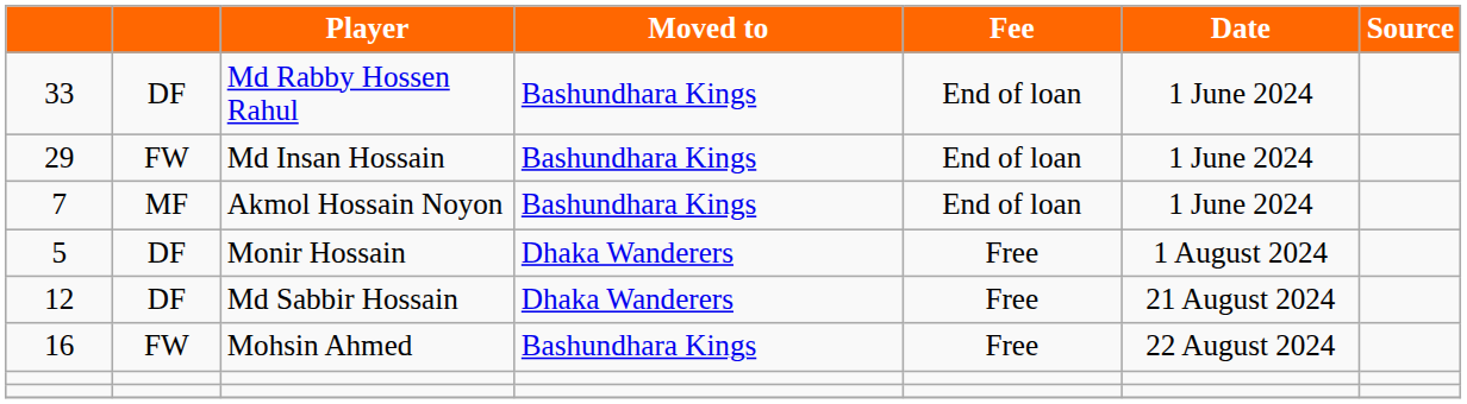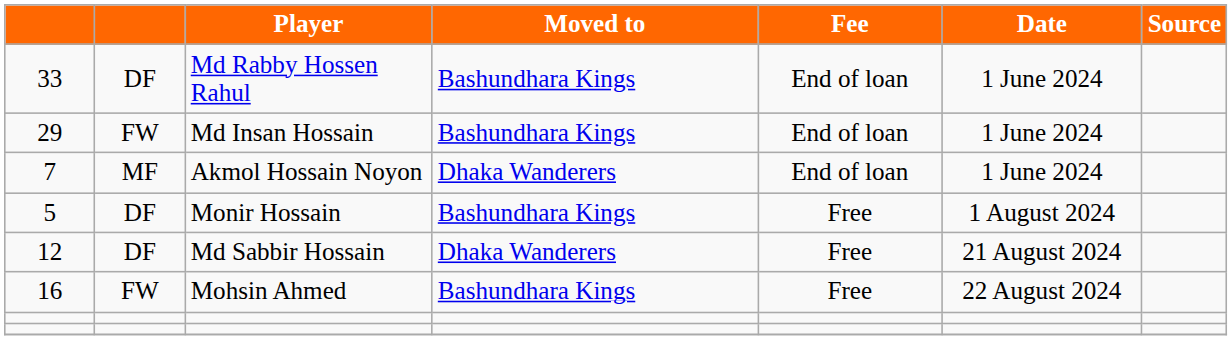 <table class="wikitable plainrowheaders sortable" style="text-align:center">
 <tr>
 <th style="background:#FF6701; color:white; width:50px;"></th>
 <th style="background:#FF6701; color:white; width:50px;"></th>
 <th style="background:#FF6701; color:white; width:150px;">Player</th>
 <th style="background:#FF6701; color:white; width:200px;">Moved to</th>
 <th style="background:#FF6701; color:white; width:110px;">Fee</th>
 <th style="background:#FF6701; color:white; width:120px;">Date</th>
 <th style="background:#FF6701; color:white; width:25px;">Source</th>
 </tr>
 <tr>
 <td align="center">33</td>
 <td align="center">DF</td>
 <td align="left"><a href='#'>Md Rabby Hossen Rahul</a></td>
 <td align="left"><a href='#'>Bashundhara Kings</a></td>
 <td align="center">End of loan</td>
 <td align="center">1 June 2024</td>
 <td></td>
 </tr>
 <tr>
 <td align="center">29</td>
 <td align="center">FW</td>
 <td align="left">Md Insan Hossain</td>
 <td align="left"><a href='#'>Bashundhara Kings</a></td>
 <td align="center">End of loan</td>
 <td align="center">1 June 2024</td>
 <td></td>
 </tr>
 <tr>
 <td align="center">7</td>
 <td align="center">MF</td>
 <td align="left">Akmol Hossain Noyon</td>
-<td align="left"><a href='#'>Bashundhara Kings</a></td>
+<td align="left"><a href='#'>Dhaka Wanderers</a></td>
 <td align="center">End of loan</td>
 <td align="center">1 June 2024</td>
 <td></td>
 </tr>
 <tr>
 <td align="center">5</td>
 <td align="center">DF</td>
 <td align="left">Monir Hossain</td>
-<td align="left"><a href='#'>Dhaka Wanderers</a></td>
+<td align="left"><a href='#'>Bashundhara Kings</a></td>
 <td align="center">Free</td>
 <td align="center">1 August 2024</td>
 <td></td>
 </tr>
 <tr>
 <td align="center">12</td>
 <td align="center">DF</td>
 <td align="left">Md Sabbir Hossain</td>
 <td align="left"><a href='#'>Dhaka Wanderers</a></td>
 <td align="center">Free</td>
 <td align="center">21 August 2024</td>
 <td></td>
 </tr>
 <tr>
 <td align="center">16</td>
 <td align="center">FW</td>
 <td align="left">Mohsin Ahmed</td>
 <td align="left"><a href='#'>Bashundhara Kings</a></td>
 <td align="center">Free</td>
 <td align="center">22 August 2024</td>
 <td></td>
 </tr>
 <tr>
 <td></td>
 <td></td>
 <td align="left"></td>
 <td align="left"></td>
 <td></td>
 <td></td>
 <td></td>
 </tr>
 <tr>
 <td></td>
 <td></td>
 <td align="left"></td>
 <td align="left"></td>
 <td></td>
 <td></td>
 <td></td>
 </tr>
 <tr>
 </tr>
 </table>
